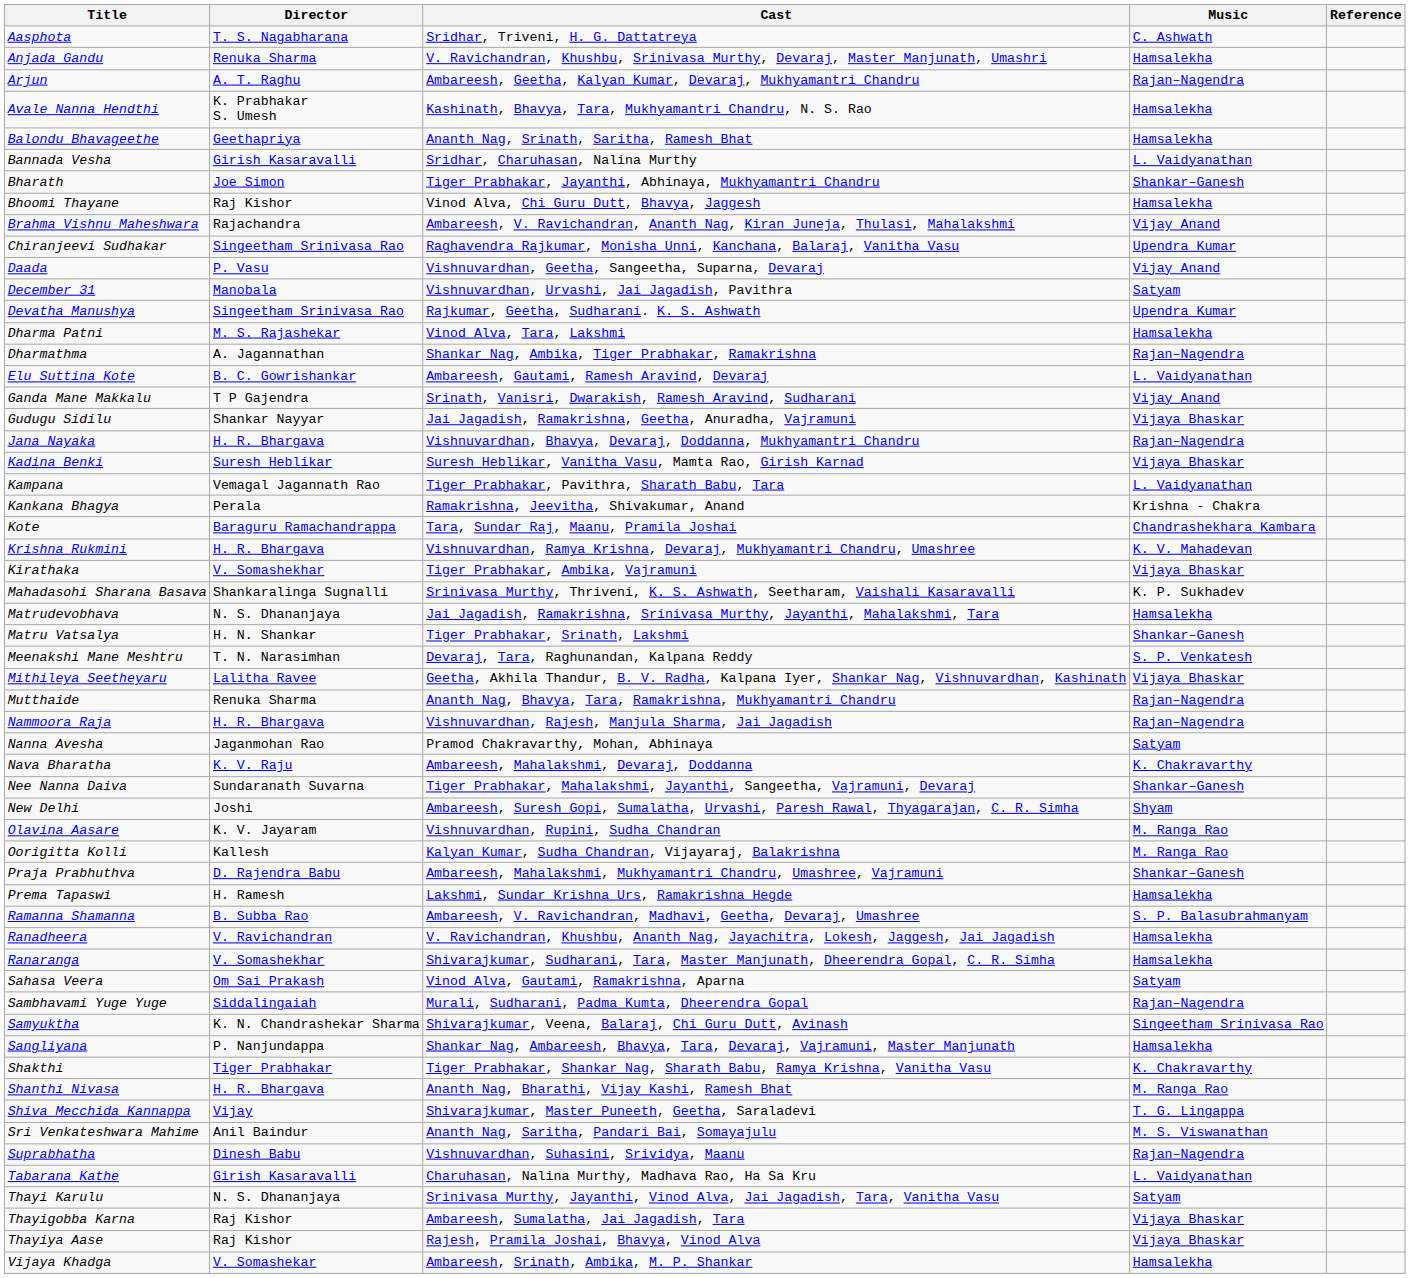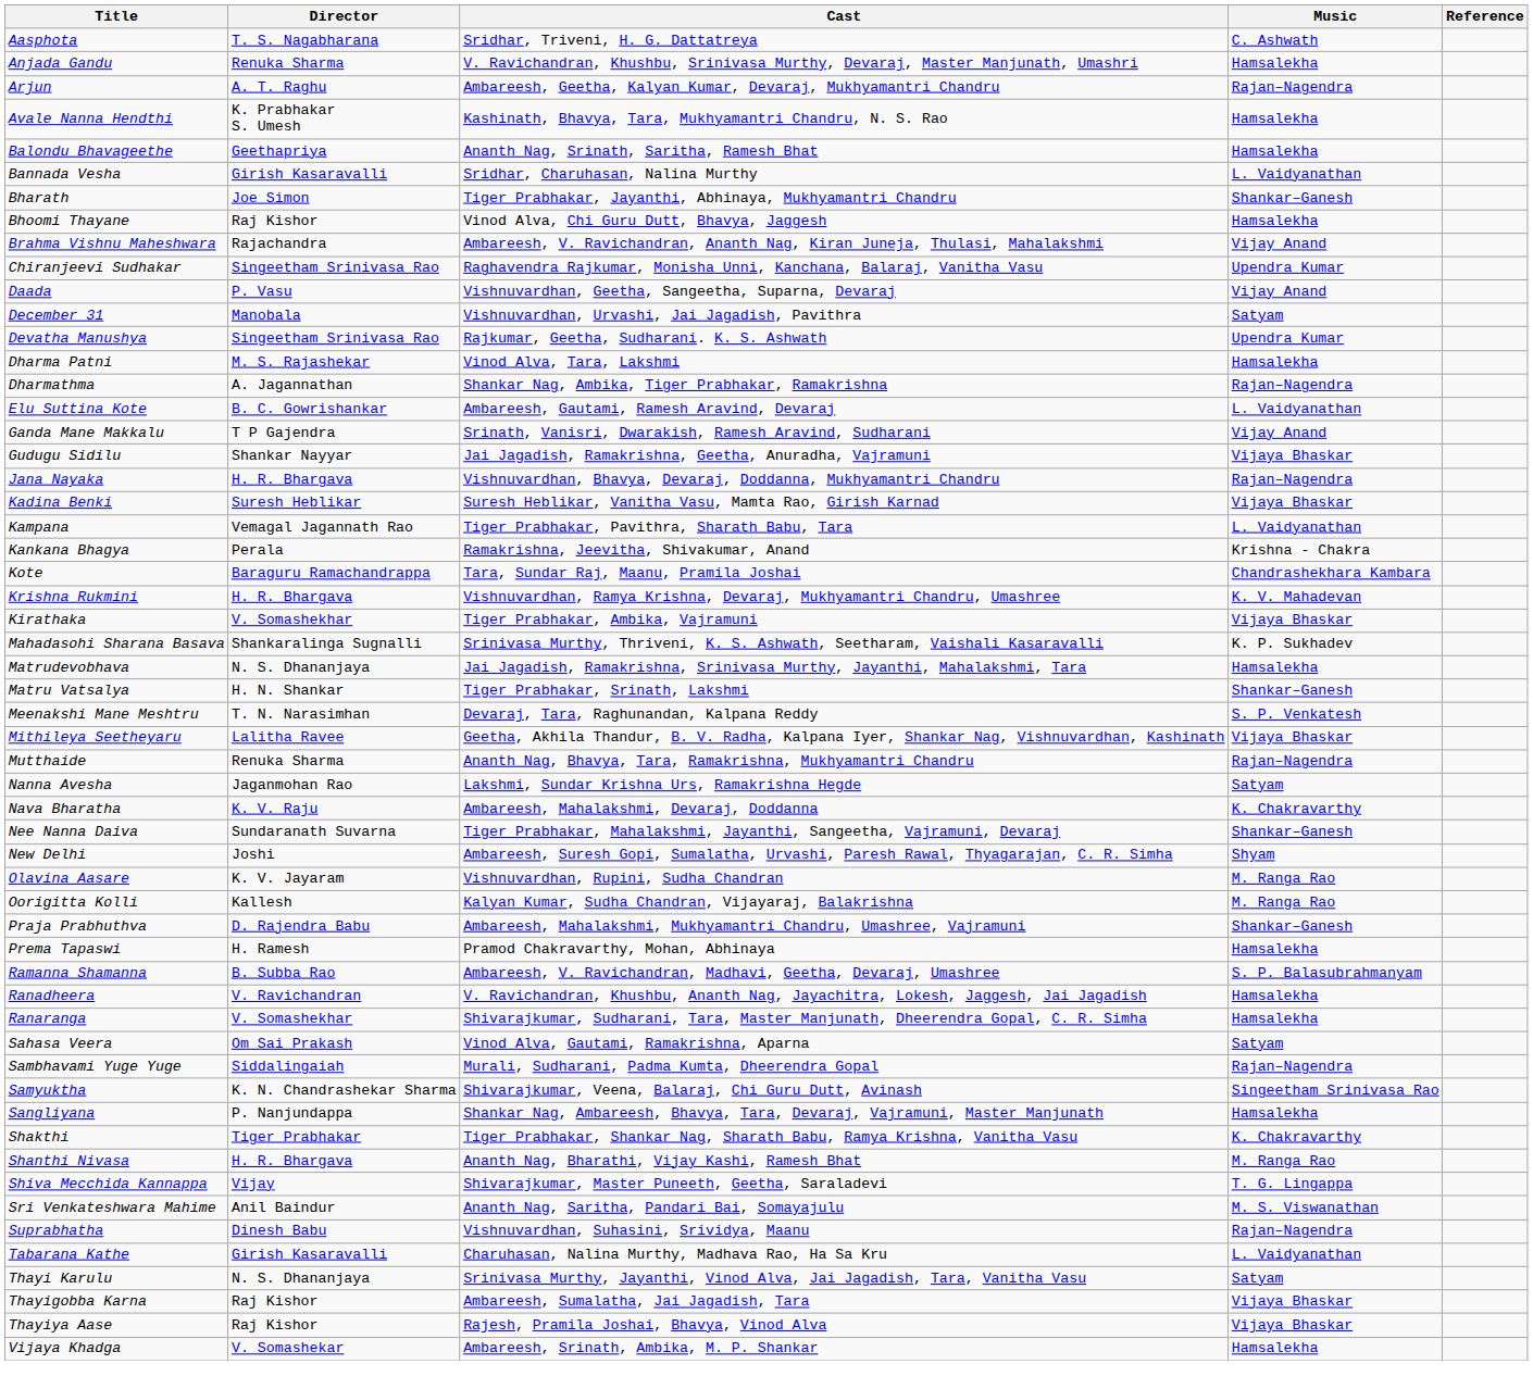 <table class="wikitable">
 <tr>
 <th>Title</th>
 <th>Director</th>
 <th>Cast</th>
 <th>Music</th>
 <th>Reference</th>
 </tr>
 <tr>
 <td><em><a href='#'>Aasphota</a></em></td>
 <td><a href='#'>T. S. Nagabharana</a></td>
 <td><a href='#'>Sridhar</a>, Triveni, <a href='#'>H. G. Dattatreya</a></td>
 <td><a href='#'>C. Ashwath</a></td>
 <td></td>
 </tr>
 <tr>
 <td><em><a href='#'>Anjada Gandu</a></em></td>
 <td><a href='#'>Renuka Sharma</a></td>
 <td><a href='#'>V. Ravichandran</a>, <a href='#'>Khushbu</a>, <a href='#'>Srinivasa Murthy</a>, <a href='#'>Devaraj</a>, <a href='#'>Master Manjunath</a>, <a href='#'>Umashri</a></td>
 <td><a href='#'>Hamsalekha</a></td>
 <td></td>
 </tr>
 <tr>
 <td><em><a href='#'>Arjun</a></em></td>
 <td><a href='#'>A. T. Raghu</a></td>
 <td><a href='#'>Ambareesh</a>, <a href='#'>Geetha</a>, <a href='#'>Kalyan Kumar</a>, <a href='#'>Devaraj</a>, <a href='#'>Mukhyamantri Chandru</a></td>
 <td><a href='#'>Rajan–Nagendra</a></td>
 <td></td>
 </tr>
 <tr>
 <td><em><a href='#'>Avale Nanna Hendthi</a></em></td>
 <td>K. Prabhakar<br>S. Umesh</td>
 <td><a href='#'>Kashinath</a>, <a href='#'>Bhavya</a>, <a href='#'>Tara</a>, <a href='#'>Mukhyamantri Chandru</a>, N. S. Rao</td>
 <td><a href='#'>Hamsalekha</a></td>
 <td></td>
 </tr>
 <tr>
 <td><em><a href='#'>Balondu Bhavageethe</a></em></td>
 <td><a href='#'>Geethapriya</a></td>
 <td><a href='#'>Ananth Nag</a>, <a href='#'>Srinath</a>, <a href='#'>Saritha</a>, <a href='#'>Ramesh Bhat</a></td>
 <td><a href='#'>Hamsalekha</a></td>
 <td></td>
 </tr>
 <tr>
 <td><em>Bannada Vesha</em></td>
 <td><a href='#'>Girish Kasaravalli</a></td>
 <td><a href='#'>Sridhar</a>, <a href='#'>Charuhasan</a>, Nalina Murthy</td>
 <td><a href='#'>L. Vaidyanathan</a></td>
 <td></td>
 </tr>
 <tr>
 <td><em>Bharath</em></td>
 <td><a href='#'>Joe Simon</a></td>
 <td><a href='#'>Tiger Prabhakar</a>, <a href='#'>Jayanthi</a>, Abhinaya, <a href='#'>Mukhyamantri Chandru</a></td>
 <td><a href='#'>Shankar–Ganesh</a></td>
 <td></td>
 </tr>
 <tr>
 <td><em>Bhoomi Thayane</em></td>
 <td>Raj Kishor</td>
 <td>Vinod Alva, <a href='#'>Chi Guru Dutt</a>, <a href='#'>Bhavya</a>, <a href='#'>Jaggesh</a></td>
 <td><a href='#'>Hamsalekha</a></td>
 <td></td>
 </tr>
 <tr>
 <td><em><a href='#'>Brahma Vishnu Maheshwara</a></em></td>
 <td>Rajachandra</td>
 <td><a href='#'>Ambareesh</a>, <a href='#'>V. Ravichandran</a>, <a href='#'>Ananth Nag</a>, <a href='#'>Kiran Juneja</a>, <a href='#'>Thulasi</a>, <a href='#'>Mahalakshmi</a></td>
 <td><a href='#'>Vijay Anand</a></td>
 <td></td>
 </tr>
 <tr>
 <td><em>Chiranjeevi Sudhakar</em></td>
 <td><a href='#'>Singeetham Srinivasa Rao</a></td>
 <td><a href='#'>Raghavendra Rajkumar</a>, <a href='#'>Monisha Unni</a>, <a href='#'>Kanchana</a>, <a href='#'>Balaraj</a>, <a href='#'>Vanitha Vasu</a></td>
 <td><a href='#'>Upendra Kumar</a></td>
 <td></td>
 </tr>
 <tr>
 <td><em><a href='#'>Daada</a></em></td>
 <td><a href='#'>P. Vasu</a></td>
 <td><a href='#'>Vishnuvardhan</a>, <a href='#'>Geetha</a>, Sangeetha, Suparna, <a href='#'>Devaraj</a></td>
 <td><a href='#'>Vijay Anand</a></td>
 <td></td>
 </tr>
 <tr>
 <td><em><a href='#'>December 31</a></em></td>
 <td><a href='#'>Manobala</a></td>
 <td><a href='#'>Vishnuvardhan</a>, <a href='#'>Urvashi</a>, <a href='#'>Jai Jagadish</a>, Pavithra</td>
 <td><a href='#'>Satyam</a></td>
 <td></td>
 </tr>
 <tr>
 <td><em><a href='#'>Devatha Manushya</a></em></td>
 <td><a href='#'>Singeetham Srinivasa Rao</a></td>
 <td><a href='#'>Rajkumar</a>, <a href='#'>Geetha</a>, <a href='#'>Sudharani</a>. <a href='#'>K. S. Ashwath</a></td>
 <td><a href='#'>Upendra Kumar</a></td>
 <td></td>
 </tr>
 <tr>
 <td><em>Dharma Patni</em></td>
 <td><a href='#'>M. S. Rajashekar</a></td>
 <td><a href='#'>Vinod Alva</a>, <a href='#'>Tara</a>, <a href='#'>Lakshmi</a></td>
 <td><a href='#'>Hamsalekha</a></td>
 <td></td>
 </tr>
 <tr>
 <td><em>Dharmathma</em></td>
 <td>A. Jagannathan</td>
 <td><a href='#'>Shankar Nag</a>, <a href='#'>Ambika</a>, <a href='#'>Tiger Prabhakar</a>, <a href='#'>Ramakrishna</a></td>
 <td><a href='#'>Rajan–Nagendra</a></td>
 <td></td>
 </tr>
 <tr>
 <td><em><a href='#'>Elu Suttina Kote</a></em></td>
 <td><a href='#'>B. C. Gowrishankar</a></td>
 <td><a href='#'>Ambareesh</a>, <a href='#'>Gautami</a>, <a href='#'>Ramesh Aravind</a>, <a href='#'>Devaraj</a></td>
 <td><a href='#'>L. Vaidyanathan</a></td>
 <td></td>
 </tr>
 <tr>
 <td><em>Ganda Mane Makkalu</em></td>
 <td>T P Gajendra</td>
 <td><a href='#'>Srinath</a>, <a href='#'>Vanisri</a>, <a href='#'>Dwarakish</a>, <a href='#'>Ramesh Aravind</a>, <a href='#'>Sudharani</a></td>
 <td><a href='#'>Vijay Anand</a></td>
 <td></td>
 </tr>
 <tr>
 <td><em>Gudugu Sidilu</em></td>
 <td>Shankar Nayyar</td>
 <td><a href='#'>Jai Jagadish</a>, <a href='#'>Ramakrishna</a>, <a href='#'>Geetha</a>, Anuradha, <a href='#'>Vajramuni</a></td>
 <td><a href='#'>Vijaya Bhaskar</a></td>
 <td></td>
 </tr>
 <tr>
 <td><em><a href='#'>Jana Nayaka</a></em></td>
 <td><a href='#'>H. R. Bhargava</a></td>
 <td><a href='#'>Vishnuvardhan</a>, <a href='#'>Bhavya</a>, <a href='#'>Devaraj</a>, <a href='#'>Doddanna</a>, <a href='#'>Mukhyamantri Chandru</a></td>
 <td><a href='#'>Rajan–Nagendra</a></td>
 <td></td>
 </tr>
 <tr>
 <td><em><a href='#'>Kadina Benki</a></em></td>
 <td><a href='#'>Suresh Heblikar</a></td>
 <td><a href='#'>Suresh Heblikar</a>, <a href='#'>Vanitha Vasu</a>, Mamta Rao, <a href='#'>Girish Karnad</a></td>
 <td><a href='#'>Vijaya Bhaskar</a></td>
 <td></td>
 </tr>
 <tr>
 <td><em>Kampana</em></td>
 <td>Vemagal Jagannath Rao</td>
 <td><a href='#'>Tiger Prabhakar</a>, Pavithra, <a href='#'>Sharath Babu</a>, <a href='#'>Tara</a></td>
 <td><a href='#'>L. Vaidyanathan</a></td>
 <td></td>
 </tr>
 <tr>
 <td><em>Kankana Bhagya</em></td>
 <td>Perala</td>
 <td><a href='#'>Ramakrishna</a>, <a href='#'>Jeevitha</a>, Shivakumar, Anand</td>
 <td>Krishna - Chakra</td>
 <td></td>
 </tr>
 <tr>
 <td><em>Kote</em></td>
 <td><a href='#'>Baraguru Ramachandrappa</a></td>
 <td><a href='#'>Tara</a>, <a href='#'>Sundar Raj</a>, <a href='#'>Maanu</a>, <a href='#'>Pramila Joshai</a></td>
 <td><a href='#'>Chandrashekhara Kambara</a></td>
 <td></td>
 </tr>
 <tr>
 <td><em><a href='#'>Krishna Rukmini</a></em></td>
 <td><a href='#'>H. R. Bhargava</a></td>
 <td><a href='#'>Vishnuvardhan</a>, <a href='#'>Ramya Krishna</a>, <a href='#'>Devaraj</a>, <a href='#'>Mukhyamantri Chandru</a>, <a href='#'>Umashree</a></td>
 <td><a href='#'>K. V. Mahadevan</a></td>
 <td></td>
 </tr>
 <tr>
 <td><em>Kirathaka</em></td>
 <td><a href='#'>V. Somashekhar</a></td>
 <td><a href='#'>Tiger Prabhakar</a>, <a href='#'>Ambika</a>, <a href='#'>Vajramuni</a></td>
 <td><a href='#'>Vijaya Bhaskar</a></td>
 <td></td>
 </tr>
 <tr>
 <td><em>Mahadasohi Sharana Basava</em></td>
 <td>Shankaralinga Sugnalli</td>
 <td><a href='#'>Srinivasa Murthy</a>, Thriveni, <a href='#'>K. S. Ashwath</a>, Seetharam, <a href='#'>Vaishali Kasaravalli</a></td>
 <td>K. P. Sukhadev</td>
 <td></td>
 </tr>
 <tr>
 <td><em>Matrudevobhava</em></td>
 <td>N. S. Dhananjaya</td>
 <td><a href='#'>Jai Jagadish</a>, <a href='#'>Ramakrishna</a>, <a href='#'>Srinivasa Murthy</a>, <a href='#'>Jayanthi</a>, <a href='#'>Mahalakshmi</a>, <a href='#'>Tara</a></td>
 <td><a href='#'>Hamsalekha</a></td>
 <td></td>
 </tr>
 <tr>
 <td><em>Matru Vatsalya</em></td>
 <td>H. N. Shankar</td>
 <td><a href='#'>Tiger Prabhakar</a>, <a href='#'>Srinath</a>, <a href='#'>Lakshmi</a></td>
 <td><a href='#'>Shankar–Ganesh</a></td>
 <td></td>
 </tr>
 <tr>
 <td><em>Meenakshi Mane Meshtru</em></td>
 <td>T. N. Narasimhan</td>
 <td><a href='#'>Devaraj</a>, <a href='#'>Tara</a>, Raghunandan, Kalpana Reddy</td>
 <td><a href='#'>S. P. Venkatesh</a></td>
 <td></td>
 </tr>
 <tr>
 <td><em><a href='#'>Mithileya Seetheyaru</a></em></td>
 <td><a href='#'>Lalitha Ravee</a></td>
 <td><a href='#'>Geetha</a>, Akhila Thandur, <a href='#'>B. V. Radha</a>, Kalpana Iyer, <a href='#'>Shankar Nag</a>, <a href='#'>Vishnuvardhan</a>, <a href='#'>Kashinath</a></td>
 <td><a href='#'>Vijaya Bhaskar</a></td>
 <td></td>
 </tr>
 <tr>
 <td><em>Mutthaide</em></td>
 <td>Renuka Sharma</td>
 <td><a href='#'>Ananth Nag</a>, <a href='#'>Bhavya</a>, <a href='#'>Tara</a>, <a href='#'>Ramakrishna</a>, <a href='#'>Mukhyamantri Chandru</a></td>
 <td><a href='#'>Rajan–Nagendra</a></td>
 <td></td>
 </tr>
 <tr>
-<td><em><a href='#'>Nammoora Raja</a></em></td>
-<td><a href='#'>H. R. Bhargava</a></td>
-<td><a href='#'>Vishnuvardhan</a>, <a href='#'>Rajesh</a>, <a href='#'>Manjula Sharma</a>, <a href='#'>Jai Jagadish</a></td>
-<td><a href='#'>Rajan–Nagendra</a></td>
-<td></td>
-</tr>
-<tr>
 <td><em>Nanna Avesha</em></td>
 <td>Jaganmohan Rao</td>
-<td>Pramod Chakravarthy, Mohan, Abhinaya</td>
+<td><a href='#'>Lakshmi</a>, <a href='#'>Sundar Krishna Urs</a>, <a href='#'>Ramakrishna Hegde</a></td>
 <td><a href='#'>Satyam</a></td>
 <td></td>
 </tr>
 <tr>
 <td><em>Nava Bharatha</em></td>
 <td><a href='#'>K. V. Raju</a></td>
 <td><a href='#'>Ambareesh</a>, <a href='#'>Mahalakshmi</a>, <a href='#'>Devaraj</a>, <a href='#'>Doddanna</a></td>
 <td><a href='#'>K. Chakravarthy</a></td>
 <td></td>
 </tr>
 <tr>
 <td><em>Nee Nanna Daiva</em></td>
 <td>Sundaranath Suvarna</td>
 <td><a href='#'>Tiger Prabhakar</a>, <a href='#'>Mahalakshmi</a>, <a href='#'>Jayanthi</a>, Sangeetha, <a href='#'>Vajramuni</a>, <a href='#'>Devaraj</a></td>
 <td><a href='#'>Shankar–Ganesh</a></td>
 <td></td>
 </tr>
 <tr>
 <td><em>New Delhi</em></td>
 <td>Joshi</td>
 <td><a href='#'>Ambareesh</a>, <a href='#'>Suresh Gopi</a>, <a href='#'>Sumalatha</a>, <a href='#'>Urvashi</a>, <a href='#'>Paresh Rawal</a>, <a href='#'>Thyagarajan</a>, <a href='#'>C. R. Simha</a></td>
 <td><a href='#'>Shyam</a></td>
 <td></td>
 </tr>
 <tr>
 <td><em><a href='#'>Olavina Aasare</a></em></td>
 <td>K. V. Jayaram</td>
 <td><a href='#'>Vishnuvardhan</a>, <a href='#'>Rupini</a>, <a href='#'>Sudha Chandran</a></td>
 <td><a href='#'>M. Ranga Rao</a></td>
 <td></td>
 </tr>
 <tr>
 <td><em>Oorigitta Kolli</em></td>
 <td>Kallesh</td>
 <td><a href='#'>Kalyan Kumar</a>, <a href='#'>Sudha Chandran</a>, Vijayaraj, <a href='#'>Balakrishna</a></td>
 <td><a href='#'>M. Ranga Rao</a></td>
 <td></td>
 </tr>
 <tr>
 <td><em>Praja Prabhuthva</em></td>
 <td><a href='#'>D. Rajendra Babu</a></td>
 <td><a href='#'>Ambareesh</a>, <a href='#'>Mahalakshmi</a>, <a href='#'>Mukhyamantri Chandru</a>, <a href='#'>Umashree</a>, <a href='#'>Vajramuni</a></td>
 <td><a href='#'>Shankar–Ganesh</a></td>
 <td></td>
 </tr>
 <tr>
 <td><em>Prema Tapaswi</em></td>
 <td>H. Ramesh</td>
-<td><a href='#'>Lakshmi</a>, <a href='#'>Sundar Krishna Urs</a>, <a href='#'>Ramakrishna Hegde</a></td>
+<td>Pramod Chakravarthy, Mohan, Abhinaya</td>
 <td><a href='#'>Hamsalekha</a></td>
 <td></td>
 </tr>
 <tr>
 <td><em><a href='#'>Ramanna Shamanna</a></em></td>
 <td><a href='#'>B. Subba Rao</a></td>
 <td><a href='#'>Ambareesh</a>, <a href='#'>V. Ravichandran</a>, <a href='#'>Madhavi</a>, <a href='#'>Geetha</a>, <a href='#'>Devaraj</a>,  <a href='#'>Umashree</a></td>
 <td><a href='#'>S. P. Balasubrahmanyam</a></td>
 <td></td>
 </tr>
 <tr>
 <td><em><a href='#'>Ranadheera</a></em></td>
 <td><a href='#'>V. Ravichandran</a></td>
 <td><a href='#'>V. Ravichandran</a>, <a href='#'>Khushbu</a>, <a href='#'>Ananth Nag</a>, <a href='#'>Jayachitra</a>, <a href='#'>Lokesh</a>, <a href='#'>Jaggesh</a>, <a href='#'>Jai Jagadish</a></td>
 <td><a href='#'>Hamsalekha</a></td>
 <td></td>
 </tr>
 <tr>
 <td><em><a href='#'>Ranaranga</a></em></td>
 <td><a href='#'>V. Somashekhar</a></td>
 <td><a href='#'>Shivarajkumar</a>, <a href='#'>Sudharani</a>, <a href='#'>Tara</a>, <a href='#'>Master Manjunath</a>, <a href='#'>Dheerendra Gopal</a>, <a href='#'>C. R. Simha</a></td>
 <td><a href='#'>Hamsalekha</a></td>
 <td></td>
 </tr>
 <tr>
 <td><em>Sahasa Veera</em></td>
 <td><a href='#'>Om Sai Prakash</a></td>
 <td><a href='#'>Vinod Alva</a>, <a href='#'>Gautami</a>, <a href='#'>Ramakrishna</a>, Aparna</td>
 <td><a href='#'>Satyam</a></td>
 <td></td>
 </tr>
 <tr>
 <td><em>Sambhavami Yuge Yuge</em></td>
 <td><a href='#'>Siddalingaiah</a></td>
 <td><a href='#'>Murali</a>, <a href='#'>Sudharani</a>, <a href='#'>Padma Kumta</a>, <a href='#'>Dheerendra Gopal</a></td>
 <td><a href='#'>Rajan–Nagendra</a></td>
 <td></td>
 </tr>
 <tr>
 <td><em><a href='#'>Samyuktha</a></em></td>
 <td>K. N. Chandrashekar Sharma</td>
 <td><a href='#'>Shivarajkumar</a>, Veena, <a href='#'>Balaraj</a>, <a href='#'>Chi Guru Dutt</a>, <a href='#'>Avinash</a></td>
 <td><a href='#'>Singeetham Srinivasa Rao</a></td>
 <td></td>
 </tr>
 <tr>
 <td><em><a href='#'>Sangliyana</a></em></td>
 <td>P. Nanjundappa</td>
 <td><a href='#'>Shankar Nag</a>, <a href='#'>Ambareesh</a>, <a href='#'>Bhavya</a>, <a href='#'>Tara</a>, <a href='#'>Devaraj</a>, <a href='#'>Vajramuni</a>, <a href='#'>Master Manjunath</a></td>
 <td><a href='#'>Hamsalekha</a></td>
 <td></td>
 </tr>
 <tr>
 <td><em>Shakthi</em></td>
 <td><a href='#'>Tiger Prabhakar</a></td>
 <td><a href='#'>Tiger Prabhakar</a>, <a href='#'>Shankar Nag</a>, <a href='#'>Sharath Babu</a>, <a href='#'>Ramya Krishna</a>, <a href='#'>Vanitha Vasu</a></td>
 <td><a href='#'>K. Chakravarthy</a></td>
 <td></td>
 </tr>
 <tr>
 <td><em><a href='#'>Shanthi Nivasa</a></em></td>
 <td><a href='#'>H. R. Bhargava</a></td>
 <td><a href='#'>Ananth Nag</a>, <a href='#'>Bharathi</a>, <a href='#'>Vijay Kashi</a>, <a href='#'>Ramesh Bhat</a></td>
 <td><a href='#'>M. Ranga Rao</a></td>
 <td></td>
 </tr>
 <tr>
 <td><em><a href='#'>Shiva Mecchida Kannappa</a></em></td>
 <td><a href='#'>Vijay</a></td>
 <td><a href='#'>Shivarajkumar</a>, <a href='#'>Master Puneeth</a>, <a href='#'>Geetha</a>, Saraladevi</td>
 <td><a href='#'>T. G. Lingappa</a></td>
 <td></td>
 </tr>
 <tr>
 <td><em>Sri Venkateshwara Mahime</em></td>
 <td>Anil Baindur</td>
 <td><a href='#'>Ananth Nag</a>, <a href='#'>Saritha</a>, <a href='#'>Pandari Bai</a>, <a href='#'>Somayajulu</a></td>
 <td><a href='#'>M. S. Viswanathan</a></td>
 <td></td>
 </tr>
 <tr>
 <td><em><a href='#'>Suprabhatha</a></em></td>
 <td><a href='#'>Dinesh Babu</a></td>
 <td><a href='#'>Vishnuvardhan</a>, <a href='#'>Suhasini</a>, <a href='#'>Srividya</a>, <a href='#'>Maanu</a></td>
 <td><a href='#'>Rajan–Nagendra</a></td>
 <td></td>
 </tr>
 <tr>
 <td><em><a href='#'>Tabarana Kathe</a></em></td>
 <td><a href='#'>Girish Kasaravalli</a></td>
 <td><a href='#'>Charuhasan</a>, Nalina Murthy, Madhava Rao, Ha Sa Kru</td>
 <td><a href='#'>L. Vaidyanathan</a></td>
 <td></td>
 </tr>
 <tr>
 <td><em>Thayi Karulu</em></td>
 <td>N. S. Dhananjaya</td>
 <td><a href='#'>Srinivasa Murthy</a>, <a href='#'>Jayanthi</a>, <a href='#'>Vinod Alva</a>, <a href='#'>Jai Jagadish</a>, <a href='#'>Tara</a>, <a href='#'>Vanitha Vasu</a></td>
 <td><a href='#'>Satyam</a></td>
 <td></td>
 </tr>
 <tr>
 <td><em>Thayigobba Karna</em></td>
 <td>Raj Kishor</td>
 <td><a href='#'>Ambareesh</a>, <a href='#'>Sumalatha</a>, <a href='#'>Jai Jagadish</a>, <a href='#'>Tara</a></td>
 <td><a href='#'>Vijaya Bhaskar</a></td>
 <td></td>
 </tr>
 <tr>
 <td><em>Thayiya Aase</em></td>
 <td>Raj Kishor</td>
 <td><a href='#'>Rajesh</a>, <a href='#'>Pramila Joshai</a>, <a href='#'>Bhavya</a>, <a href='#'>Vinod Alva</a></td>
 <td><a href='#'>Vijaya Bhaskar</a></td>
 <td></td>
 </tr>
 <tr>
 <td><em>Vijaya Khadga</em></td>
 <td><a href='#'>V. Somashekar</a></td>
 <td><a href='#'>Ambareesh</a>, <a href='#'>Srinath</a>, <a href='#'>Ambika</a>, <a href='#'>M. P. Shankar</a></td>
 <td><a href='#'>Hamsalekha</a></td>
 <td></td>
 </tr>
 </table>
